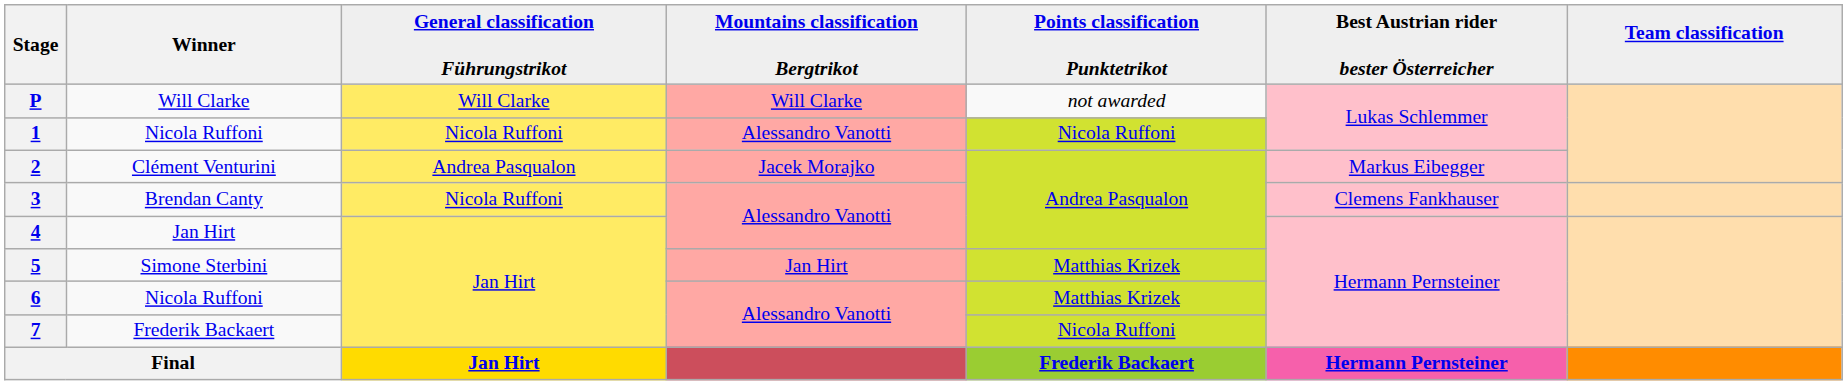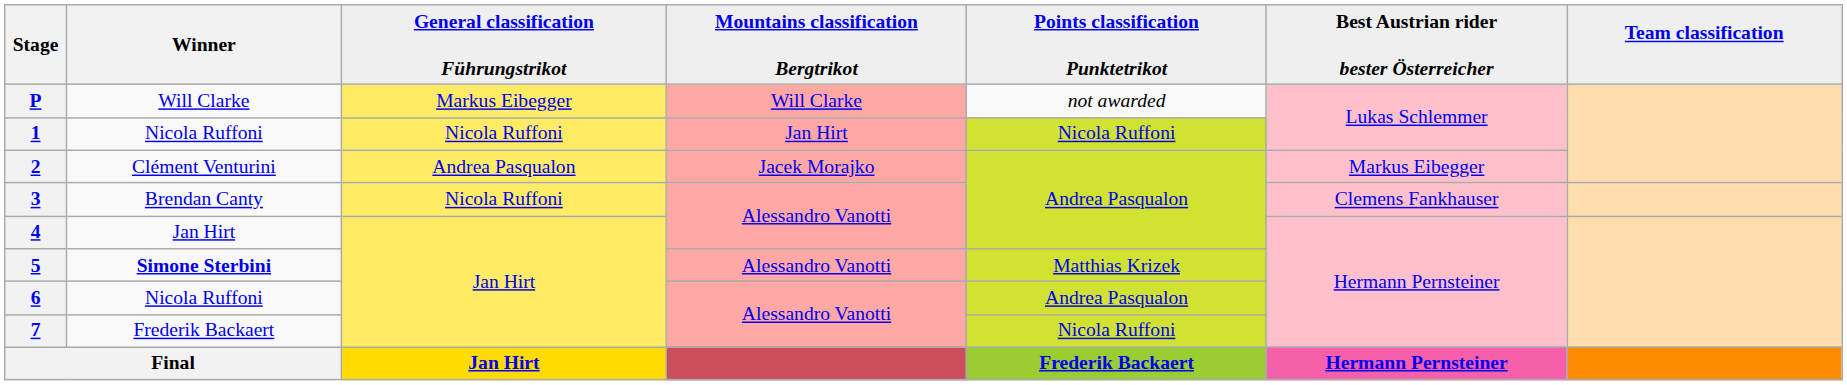 <table class="wikitable" style="text-align: center; font-size:smaller;">
 <tr style="background:#efefef;">
 <th style="width:1%;">Stage</th>
 <th style="width:11%;">Winner</th>
 <th style="background:#efefef; width:13%;"><a href='#'>General classification</a><br><br><em>Führungstrikot</em></th>
 <th style="background:#efefef; width:12%;"><a href='#'>Mountains classification</a><br><br><em>Bergtrikot</em></th>
 <th style="background:#efefef; width:12%;"><a href='#'>Points classification</a><br><br><em>Punktetrikot</em></th>
 <th style="background:#efefef; width:12%;">Best Austrian rider<br><br><em>bester Österreicher</em></th>
 <th style="background:#efefef; width:11%;"><a href='#'>Team classification</a><br><br><em> </em></th>
 </tr>
 <tr>
 <th><a href='#'>P</a></th>
 <td><a href='#'>Will Clarke</a></td>
-<td style="background:#FFEB64;"><a href='#'>Will Clarke</a></td>
+<td style="background:#FFEB64;"><a href='#'>Markus Eibegger</a></td>
 <td style="background:#FFA8A4;"><a href='#'>Will Clarke</a></td>
 <td style="background:offwhite;"><em>not awarded</em></td>
 <td style="background:pink;" rowspan=2><a href='#'>Lukas Schlemmer</a></td>
 <td style="background:navajowhite;" rowspan=3></td>
 </tr>
 <tr>
 <th><a href='#'>1</a></th>
 <td><a href='#'>Nicola Ruffoni</a></td>
 <td style="background:#FFEB64;"><a href='#'>Nicola Ruffoni</a></td>
-<td style="background:#FFA8A4;"><a href='#'>Alessandro Vanotti</a></td>
+<td style="background:#FFA8A4;"><a href='#'>Jan Hirt</a></td>
 <td style="background:#D1E231;"><a href='#'>Nicola Ruffoni</a></td>
 </tr>
 <tr>
 <th><a href='#'>2</a></th>
 <td><a href='#'>Clément Venturini</a></td>
 <td style="background:#FFEB64;"><a href='#'>Andrea Pasqualon</a></td>
 <td style="background:#FFA8A4;"><a href='#'>Jacek Morajko</a></td>
 <td style="background:#D1E231;" rowspan=3><a href='#'>Andrea Pasqualon</a></td>
 <td style="background:pink;"><a href='#'>Markus Eibegger</a></td>
 </tr>
 <tr>
 <th><a href='#'>3</a></th>
 <td><a href='#'>Brendan Canty</a></td>
 <td style="background:#FFEB64;"><a href='#'>Nicola Ruffoni</a></td>
 <td style="background:#FFA8A4;" rowspan=2><a href='#'>Alessandro Vanotti</a></td>
 <td style="background:pink;"><a href='#'>Clemens Fankhauser</a></td>
 <td style="background:navajowhite;"></td>
 </tr>
 <tr>
 <th><a href='#'>4</a></th>
 <td><a href='#'>Jan Hirt</a></td>
 <td style="background:#FFEB64;" rowspan=4><a href='#'>Jan Hirt</a></td>
 <td style="background:pink;" rowspan=4><a href='#'>Hermann Pernsteiner</a></td>
 <td style="background:navajowhite;" rowspan=4></td>
 </tr>
 <tr>
 <th><a href='#'>5</a></th>
-<td><a href='#'>Simone Sterbini</a></td>
-<td style="background:#FFA8A4;"><a href='#'>Jan Hirt</a></td>
+<td><strong><a href='#'>Simone Sterbini</a></strong></td>
+<td style="background:#FFA8A4;"><a href='#'>Alessandro Vanotti</a></td>
 <td style="background:#D1E231;"><a href='#'>Matthias Krizek</a></td>
 </tr>
 <tr>
 <th><a href='#'>6</a></th>
 <td><a href='#'>Nicola Ruffoni</a></td>
 <td style="background:#FFA8A4;" rowspan=2><a href='#'>Alessandro Vanotti</a></td>
-<td style="background:#D1E231;"><a href='#'>Matthias Krizek</a></td>
+<td style="background:#D1E231;"><a href='#'>Andrea Pasqualon</a></td>
 </tr>
 <tr>
 <th><a href='#'>7</a></th>
 <td><a href='#'>Frederik Backaert</a></td>
 <td style="background:#D1E231;"><a href='#'>Nicola Ruffoni</a></td>
 </tr>
 <tr>
 <th colspan=2>Final</th>
 <th style="background:#FFDB00;"><a href='#'>Jan Hirt</a></th>
 <th style="background:#CC4E5C;"></th>
 <th style="background:#9ACD32;"><a href='#'>Frederik Backaert</a></th>
 <th style="background:#F660AB;"><a href='#'>Hermann Pernsteiner</a></th>
 <th style="background:#FF8C00;"></th>
 </tr>
 </table>
